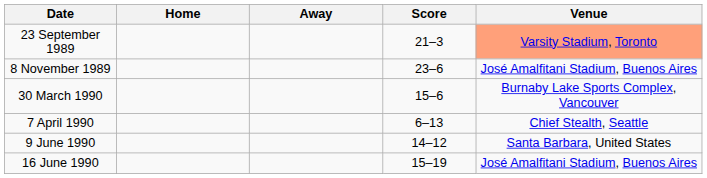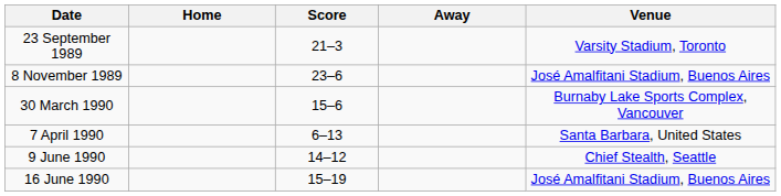 <table class="wikitable" style="width:100%;text-align:center">
 <tr>
 <th width="7%">Date</th>
 <th width="10%">Home</th>
+<th width="7%">Score</th>
 <th width="10%">Away</th>
-<th width="7%">Score</th>
 <th width="17%">Venue</th>
 </tr>
 <tr>
 <td>23 September 1989</td>
 <td></td>
+<td>21–3</td>
 <td></td>
-<td>21–3</td>
-<td style="background: lightsalmon;"><a href='#'>Varsity Stadium</a>, <a href='#'>Toronto</a></td>
+<td><a href='#'>Varsity Stadium</a>, <a href='#'>Toronto</a></td>
 </tr>
 <tr>
 <td>8 November 1989</td>
 <td></td>
+<td>23–6</td>
 <td></td>
-<td>23–6</td>
 <td><a href='#'>José Amalfitani Stadium</a>, <a href='#'>Buenos Aires</a></td>
 </tr>
 <tr>
 <td>30 March 1990</td>
 <td></td>
+<td>15–6</td>
 <td></td>
-<td>15–6</td>
 <td><a href='#'>Burnaby Lake Sports Complex</a>, <a href='#'>Vancouver</a></td>
 </tr>
 <tr>
 <td>7 April 1990</td>
 <td></td>
+<td>6–13</td>
 <td></td>
-<td>6–13</td>
-<td><a href='#'>Chief Stealth</a>, <a href='#'>Seattle</a></td>
+<td><a href='#'>Santa Barbara</a>, United States</td>
 </tr>
 <tr>
 <td>9 June 1990</td>
 <td></td>
+<td>14–12</td>
 <td></td>
-<td>14–12</td>
-<td><a href='#'>Santa Barbara</a>, United States</td>
+<td><a href='#'>Chief Stealth</a>, <a href='#'>Seattle</a></td>
 </tr>
 <tr>
 <td>16 June 1990</td>
 <td></td>
+<td>15–19</td>
 <td></td>
-<td>15–19</td>
 <td><a href='#'>José Amalfitani Stadium</a>, <a href='#'>Buenos Aires</a></td>
 </tr>
 </table>
